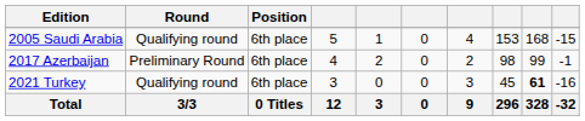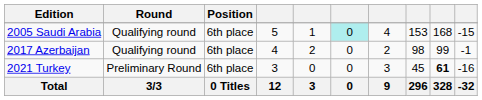 <table class="wikitable sortable" style="text-align: center;font-size:90%;">
 <tr>
 <th scope="col">Edition</th>
 <th scope="col">Round</th>
 <th scope="col">Position</th>
 <th scope="col" width="40"></th>
 <th scope="col" width="40"></th>
 <th scope="col" width="40"></th>
 <th scope="col" width="40"></th>
 <th></th>
 <th></th>
 <th></th>
 </tr>
 <tr>
 </tr>
 <tr>
 <td style="text-align: left;"> <a href='#'>2005 Saudi Arabia</a></td>
 <td>Qualifying round</td>
 <td>6th place</td>
 <td>5</td>
 <td>1</td>
-<td>0</td>
+<td style="background: paleturquoise;">0</td>
 <td>4</td>
 <td>153</td>
 <td>168</td>
 <td>-15</td>
 </tr>
 <tr>
 <td style="text-align: left;"> <a href='#'>2017 Azerbaijan</a></td>
-<td>Preliminary Round</td>
+<td>Qualifying round</td>
 <td>6th place</td>
 <td>4</td>
 <td>2</td>
 <td>0</td>
 <td>2</td>
 <td>98</td>
 <td>99</td>
 <td>-1</td>
 </tr>
 <tr>
 <td style="text-align: left;"> <a href='#'>2021 Turkey</a></td>
-<td>Qualifying round</td>
+<td>Preliminary Round</td>
 <td>6th place</td>
 <td>3</td>
 <td>0</td>
 <td>0</td>
 <td>3</td>
 <td>45</td>
 <td><strong>61</strong></td>
 <td>-16</td>
 </tr>
 <tr>
 <th>Total</th>
 <th>3/3</th>
 <th>0 Titles</th>
 <th>12</th>
 <th>3</th>
 <th>0</th>
 <th>9</th>
 <th>296</th>
 <th>328</th>
 <th>-32</th>
 </tr>
 </table>
